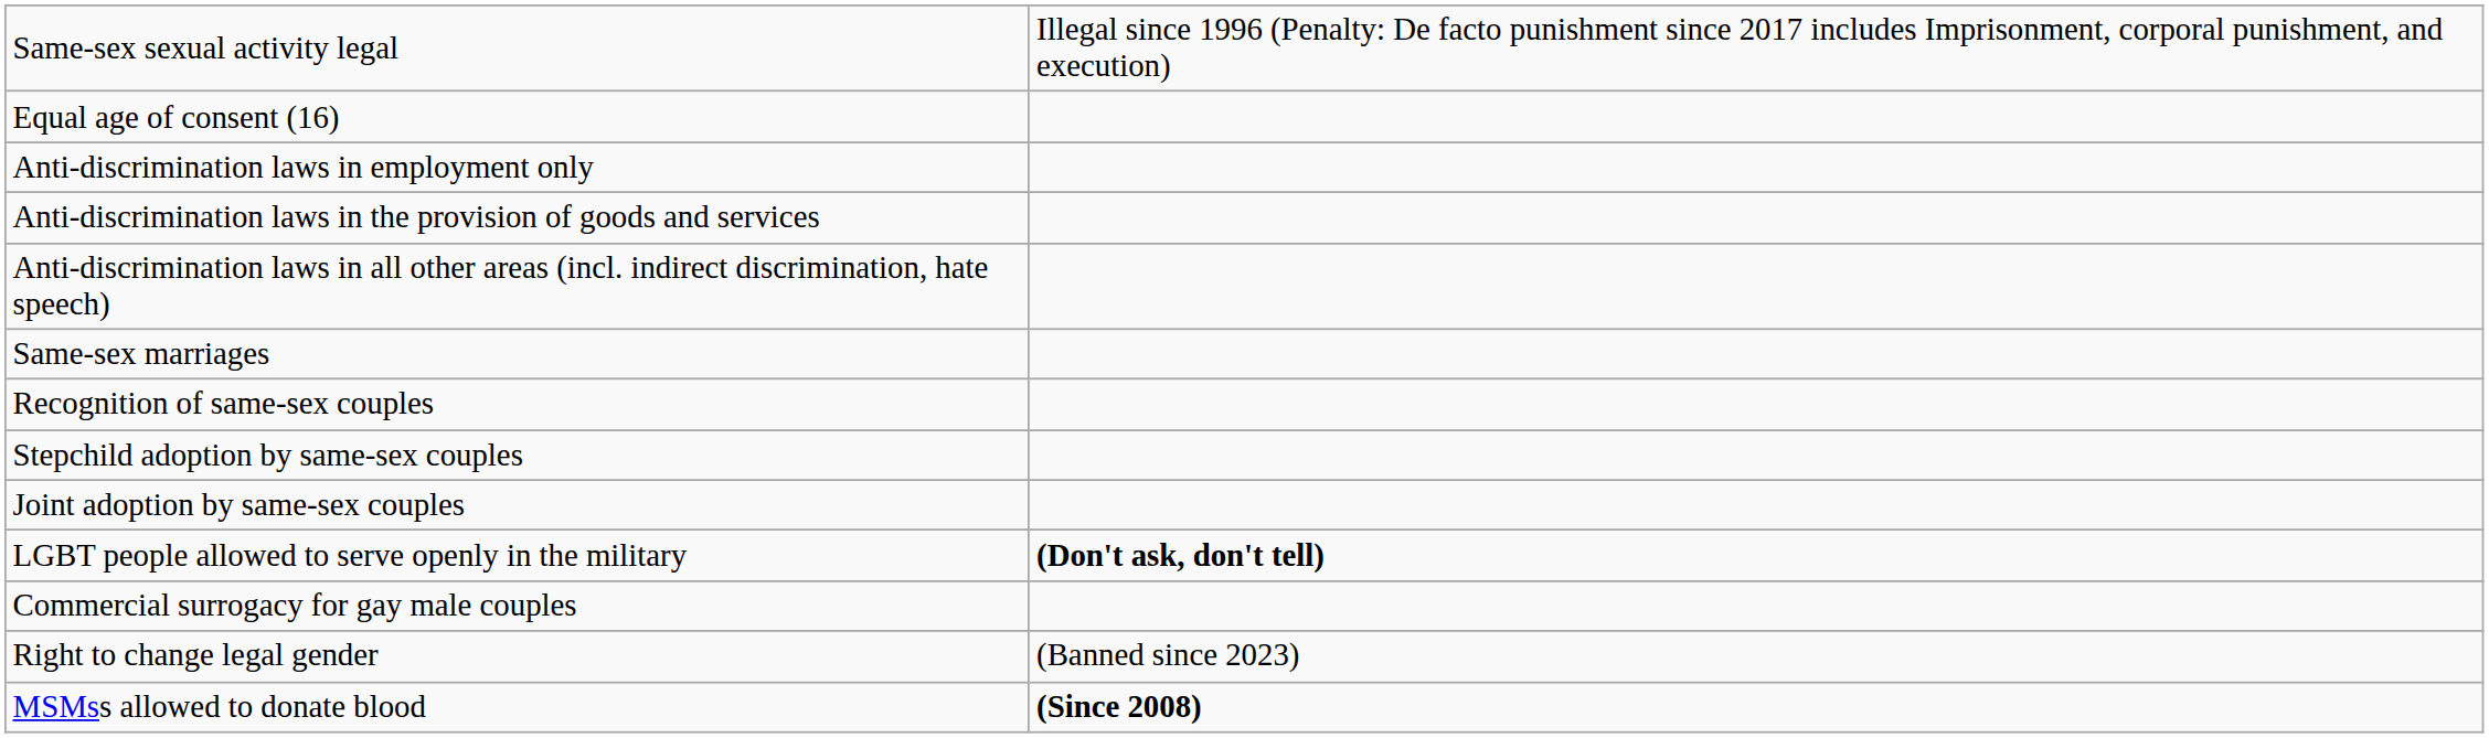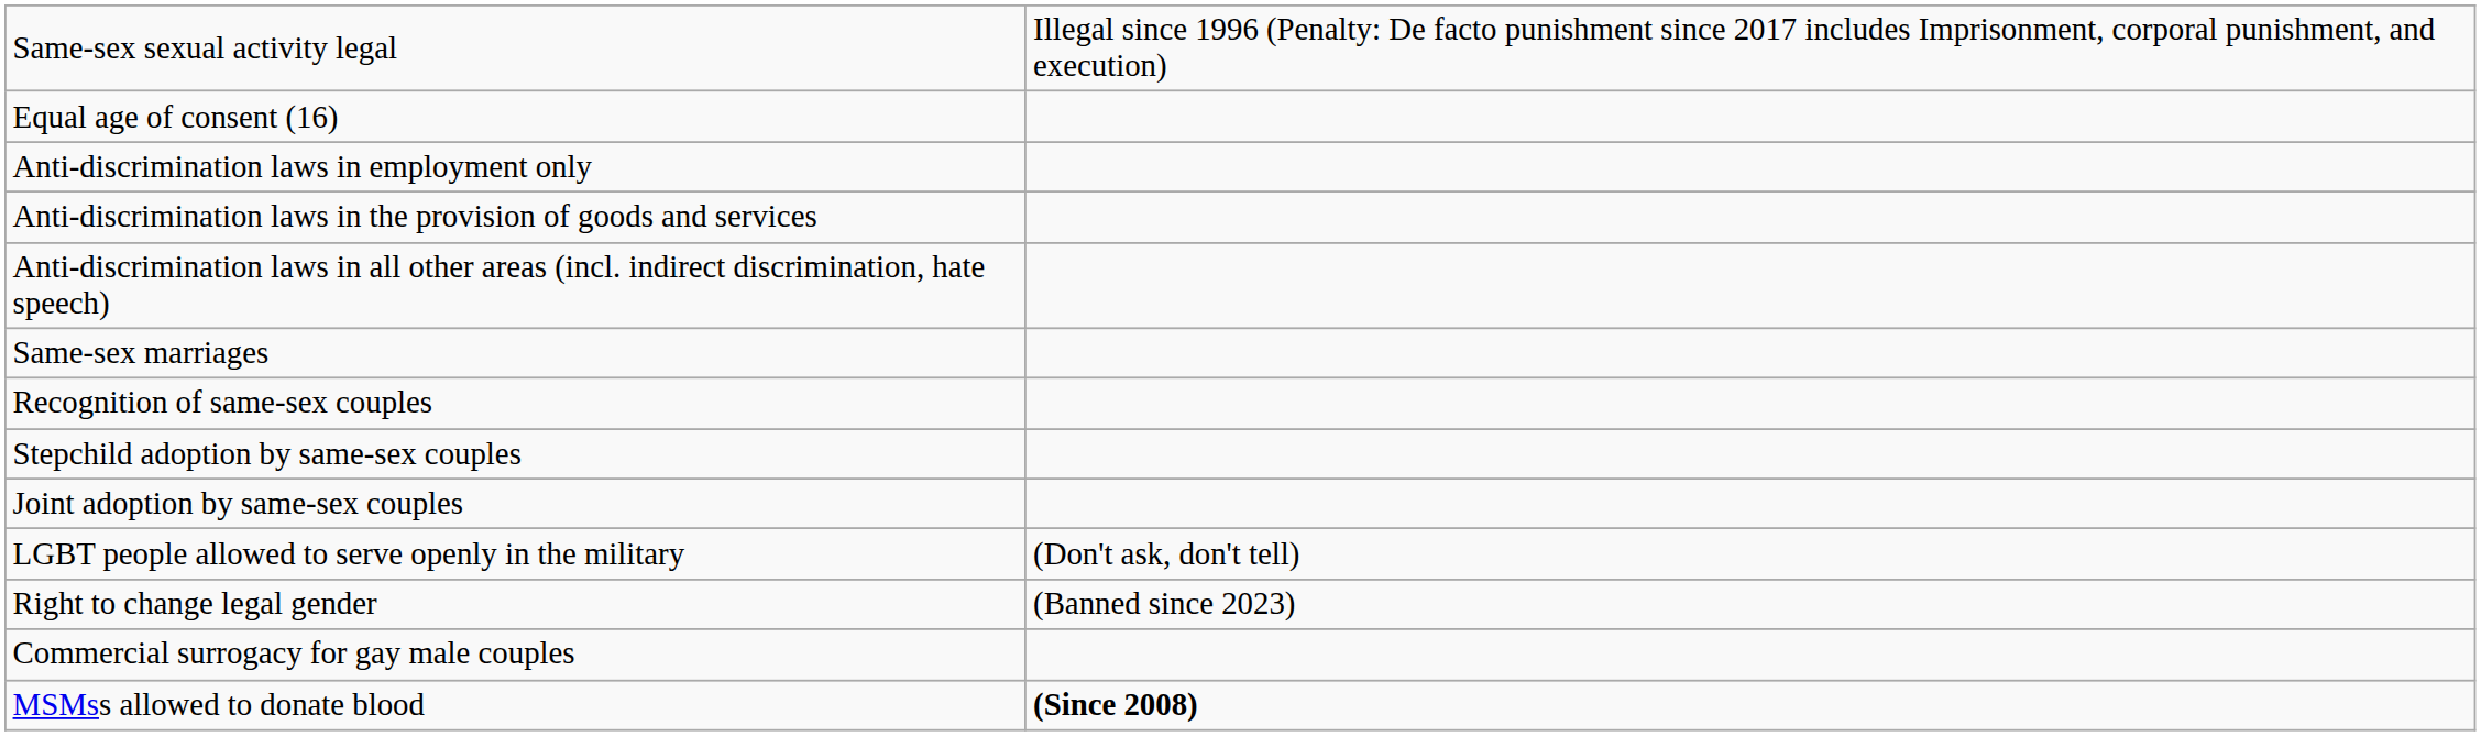 <table class="wikitable">
 <tr>
 <td>Same-sex sexual activity legal</td>
 <td> Illegal since 1996 (Penalty: De facto punishment since 2017 includes Imprisonment, corporal punishment, and execution)</td>
 </tr>
 <tr>
 <td>Equal age of consent (16)</td>
 <td></td>
 </tr>
 <tr>
 <td>Anti-discrimination laws in employment only</td>
 <td></td>
 </tr>
 <tr>
 <td>Anti-discrimination laws in the provision of goods and services</td>
 <td></td>
 </tr>
 <tr>
 <td>Anti-discrimination laws in all other areas (incl. indirect discrimination, hate speech)</td>
 <td></td>
 </tr>
 <tr>
 <td>Same-sex marriages</td>
 <td></td>
 </tr>
 <tr>
 <td>Recognition of same-sex couples</td>
 <td></td>
 </tr>
 <tr>
 <td>Stepchild adoption by same-sex couples</td>
 <td></td>
 </tr>
 <tr>
 <td>Joint adoption by same-sex couples</td>
 <td></td>
 </tr>
 <tr>
 <td>LGBT people allowed to serve openly in the military</td>
-<td><strong> (Don't ask, don't tell)</strong></td>
+<td> (Don't ask, don't tell)</td>
+</tr>
+<tr>
+<td>Right to change legal gender</td>
+<td> (Banned since 2023)</td>
 </tr>
 <tr>
 <td>Commercial surrogacy for gay male couples</td>
 <td></td>
 </tr>
 <tr>
-<td>Right to change legal gender</td>
-<td> (Banned since 2023)</td>
-</tr>
-<tr>
 <td><a href='#'>MSMs</a>s allowed to donate blood</td>
 <td><strong> (Since 2008)</strong></td>
 </tr>
 </table>
